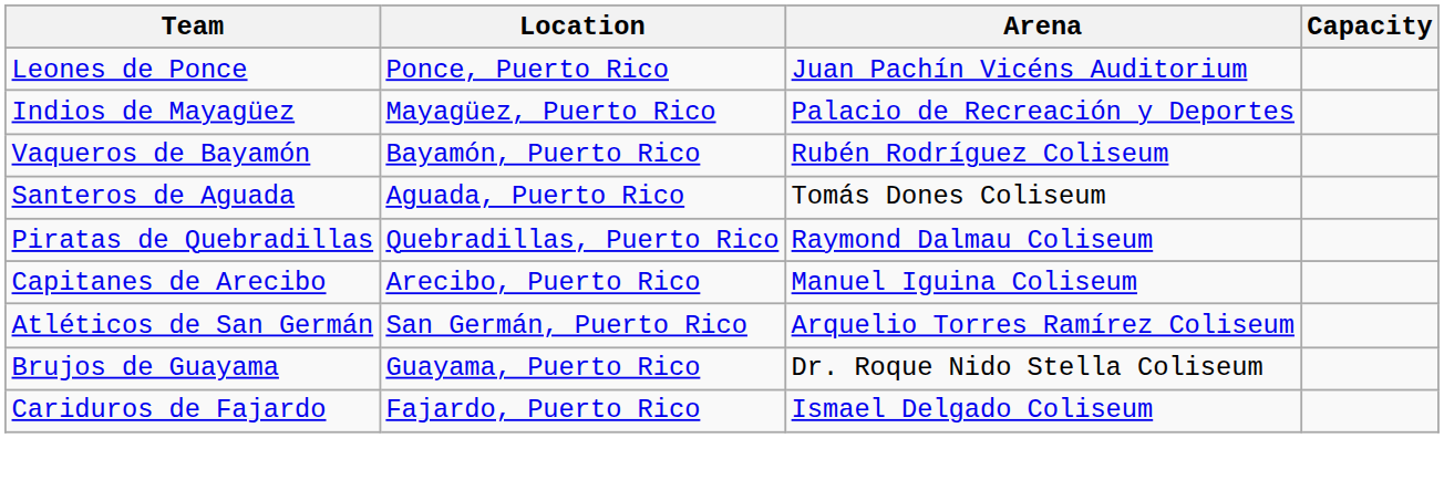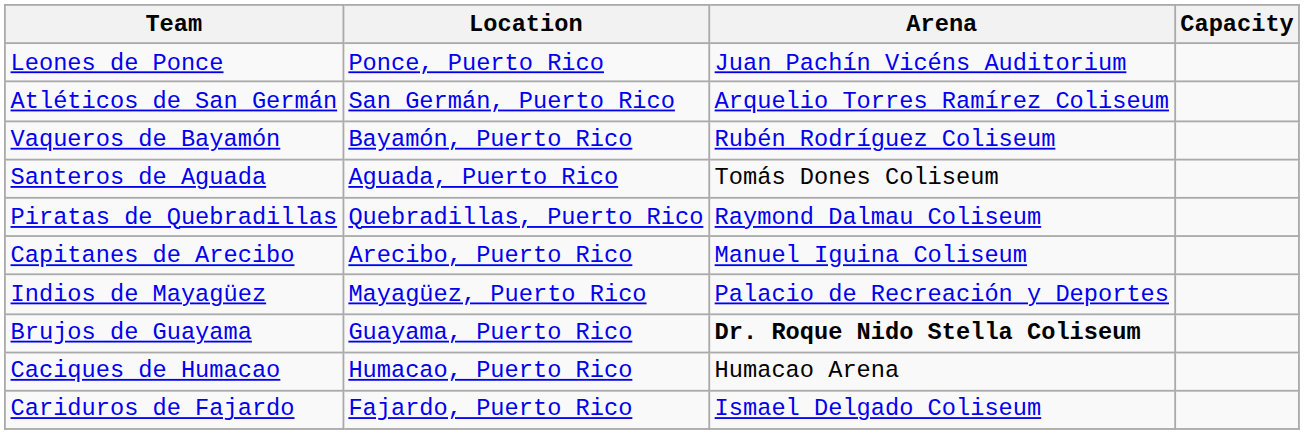 <table class="wikitable sortable">
 <tr>
 <th>Team</th>
 <th>Location</th>
 <th>Arena</th>
 <th>Capacity</th>
 </tr>
 <tr>
 <td><a href='#'>Leones de Ponce</a></td>
 <td><a href='#'>Ponce, Puerto Rico</a></td>
 <td><a href='#'>Juan Pachín Vicéns Auditorium</a></td>
 <td></td>
 </tr>
 <tr>
-<td><a href='#'>Indios de Mayagüez</a></td>
-<td><a href='#'>Mayagüez, Puerto Rico</a></td>
-<td><a href='#'>Palacio de Recreación y Deportes</a></td>
+<td><a href='#'>Atléticos de San Germán</a></td>
+<td><a href='#'>San Germán, Puerto Rico</a></td>
+<td><a href='#'>Arquelio Torres Ramírez Coliseum</a></td>
 <td></td>
 </tr>
 <tr>
 <td><a href='#'>Vaqueros de Bayamón</a></td>
 <td><a href='#'>Bayamón, Puerto Rico</a></td>
 <td><a href='#'>Rubén Rodríguez Coliseum</a></td>
 <td></td>
 </tr>
 <tr>
 <td><a href='#'>Santeros de Aguada</a></td>
 <td><a href='#'>Aguada, Puerto Rico</a></td>
 <td>Tomás Dones Coliseum</td>
 <td></td>
 </tr>
 <tr>
 <td><a href='#'>Piratas de Quebradillas</a></td>
 <td><a href='#'>Quebradillas, Puerto Rico</a></td>
 <td><a href='#'>Raymond Dalmau Coliseum</a></td>
 <td></td>
 </tr>
 <tr>
 <td><a href='#'>Capitanes de Arecibo</a></td>
 <td><a href='#'>Arecibo, Puerto Rico</a></td>
 <td><a href='#'>Manuel Iguina Coliseum</a></td>
 <td></td>
 </tr>
 <tr>
-<td><a href='#'>Atléticos de San Germán</a></td>
-<td><a href='#'>San Germán, Puerto Rico</a></td>
-<td><a href='#'>Arquelio Torres Ramírez Coliseum</a></td>
+<td><a href='#'>Indios de Mayagüez</a></td>
+<td><a href='#'>Mayagüez, Puerto Rico</a></td>
+<td><a href='#'>Palacio de Recreación y Deportes</a></td>
 <td></td>
 </tr>
 <tr>
 <td><a href='#'>Brujos de Guayama</a></td>
 <td><a href='#'>Guayama, Puerto Rico</a></td>
-<td>Dr. Roque Nido Stella Coliseum</td>
+<td><strong>Dr. Roque Nido Stella Coliseum</strong></td>
+<td></td>
+</tr>
+<tr>
+<td><a href='#'>Caciques de Humacao</a></td>
+<td><a href='#'>Humacao, Puerto Rico</a></td>
+<td>Humacao Arena</td>
 <td></td>
 </tr>
 <tr>
 <td><a href='#'>Cariduros de Fajardo</a></td>
 <td><a href='#'>Fajardo, Puerto Rico</a></td>
 <td><a href='#'>Ismael Delgado Coliseum</a></td>
 <td></td>
 </tr>
 </table>
